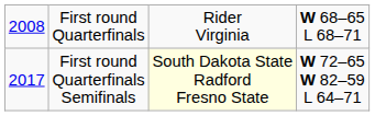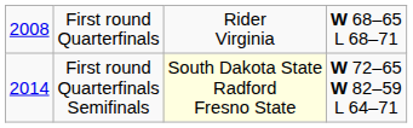 <table class="wikitable">
 <tr style="text-align:center;">
 <td><a href='#'>2008</a></td>
 <td>First round<br>Quarterfinals</td>
 <td>Rider<br>Virginia</td>
 <td><strong>W</strong> 68–65<br>L 68–71</td>
 </tr>
 <tr style="text-align:center;">
-<td><a href='#'>2017</a></td>
+<td><a href='#'>2014</a></td>
 <td>First round<br>Quarterfinals<br>Semifinals</td>
 <td style="background: lightyellow;">South Dakota State<br>Radford<br>Fresno State</td>
 <td><strong>W</strong> 72–65<br><strong>W</strong> 82–59<br>L 64–71</td>
 </tr>
 </table>
